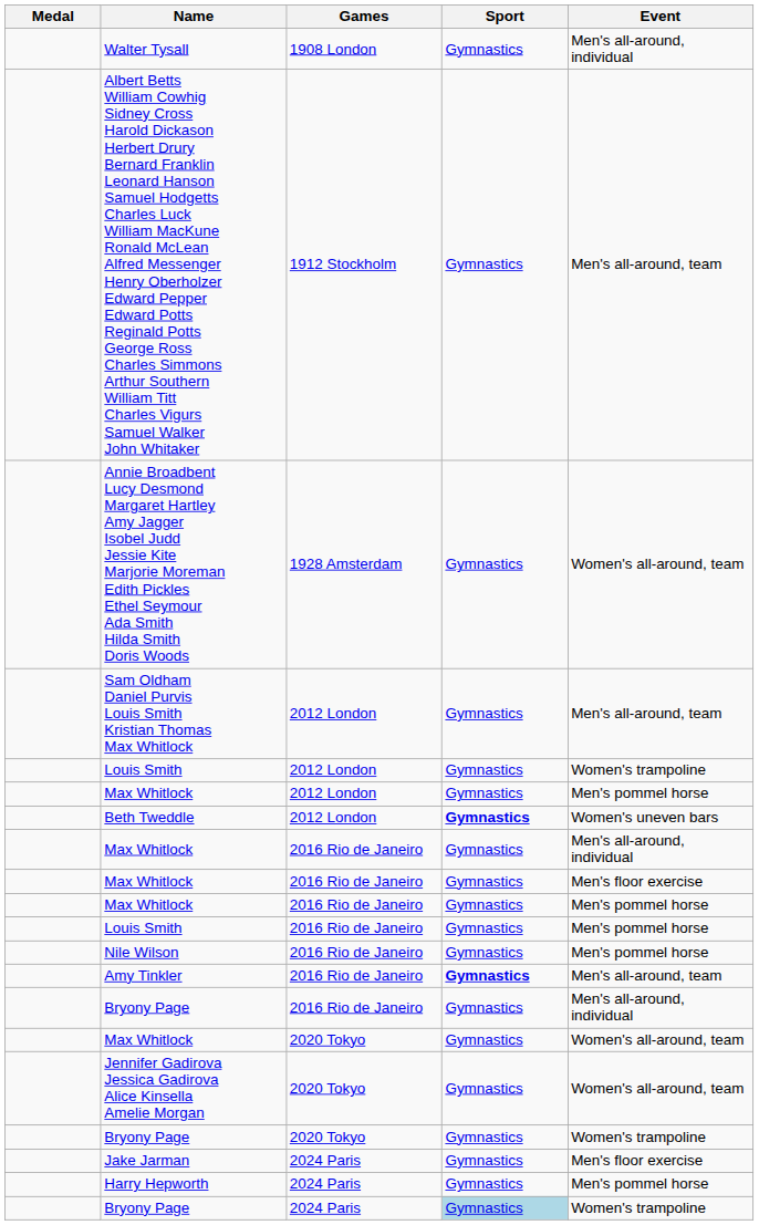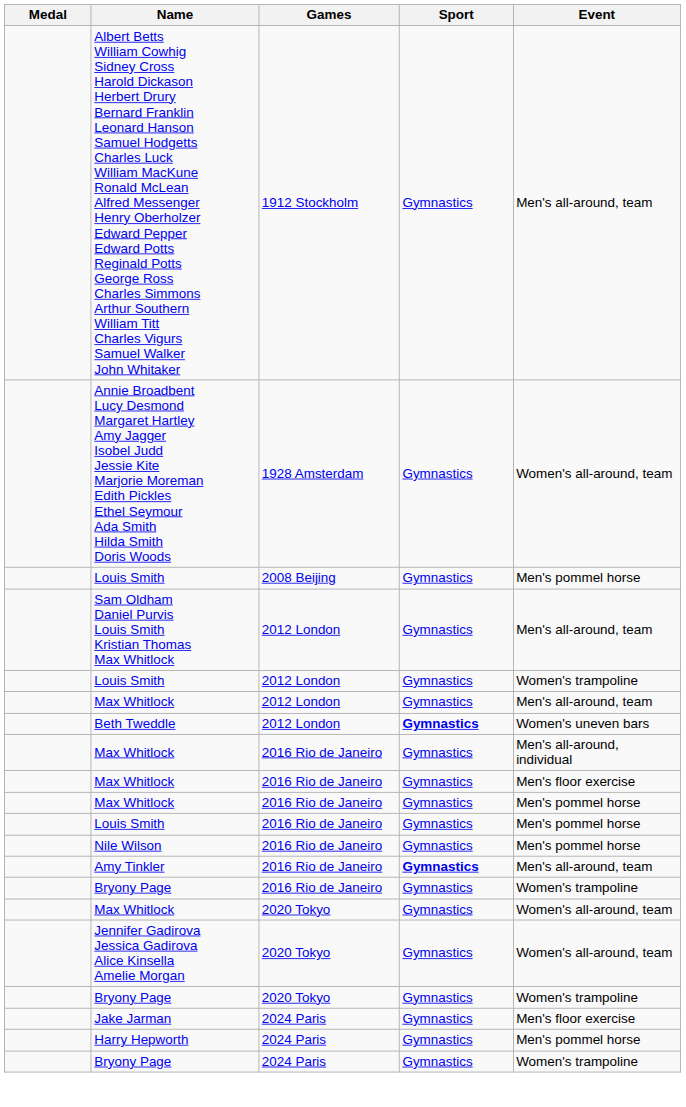 <table class="wikitable sortable collapsible collapsed">
 <tr>
 <th style="width:6em">Medal</th>
 <th style="width:12em">Name</th>
 <th style="width:10em">Games</th>
 <th style="width:8em">Sport</th>
 <th style="width:12em">Event</th>
-</tr>
-<tr>
-<td></td>
-<td><a href='#'>Walter Tysall</a></td>
-<td> <a href='#'>1908 London</a></td>
-<td> <a href='#'>Gymnastics</a></td>
-<td>Men's all-around, individual</td>
 </tr>
 <tr>
 <td></td>
 <td><a href='#'>Albert Betts</a><br><a href='#'>William Cowhig</a><br><a href='#'>Sidney Cross</a><br><a href='#'>Harold Dickason</a><br><a href='#'>Herbert Drury</a><br><a href='#'>Bernard Franklin</a><br><a href='#'>Leonard Hanson</a><br><a href='#'>Samuel Hodgetts</a><br><a href='#'>Charles Luck</a><br><a href='#'>William MacKune</a><br><a href='#'>Ronald McLean</a><br><a href='#'>Alfred Messenger</a><br><a href='#'>Henry Oberholzer</a><br><a href='#'>Edward Pepper</a><br><a href='#'>Edward Potts</a><br><a href='#'>Reginald Potts</a><br><a href='#'>George Ross</a><br><a href='#'>Charles Simmons</a><br><a href='#'>Arthur Southern</a><br><a href='#'>William Titt</a><br><a href='#'>Charles Vigurs</a><br><a href='#'>Samuel Walker</a><br><a href='#'>John Whitaker</a></td>
 <td> <a href='#'>1912 Stockholm</a></td>
 <td> <a href='#'>Gymnastics</a></td>
 <td>Men's all-around, team</td>
 </tr>
 <tr>
 <td></td>
 <td><a href='#'>Annie Broadbent</a><br><a href='#'>Lucy Desmond</a><br><a href='#'>Margaret Hartley</a><br><a href='#'>Amy Jagger</a><br><a href='#'>Isobel Judd</a><br><a href='#'>Jessie Kite</a><br><a href='#'>Marjorie Moreman</a><br><a href='#'>Edith Pickles</a><br><a href='#'>Ethel Seymour</a><br><a href='#'>Ada Smith</a><br><a href='#'>Hilda Smith</a><br><a href='#'>Doris Woods</a></td>
 <td> <a href='#'>1928 Amsterdam</a></td>
 <td> <a href='#'>Gymnastics</a></td>
 <td>Women's all-around, team</td>
+</tr>
+<tr>
+<td></td>
+<td><a href='#'>Louis Smith</a></td>
+<td> <a href='#'>2008 Beijing</a></td>
+<td> <a href='#'>Gymnastics</a></td>
+<td>Men's pommel horse</td>
 </tr>
 <tr>
 <td></td>
 <td><a href='#'>Sam Oldham</a><br><a href='#'>Daniel Purvis</a><br><a href='#'>Louis Smith</a><br><a href='#'>Kristian Thomas</a><br><a href='#'>Max Whitlock</a></td>
 <td> <a href='#'>2012 London</a></td>
 <td> <a href='#'>Gymnastics</a></td>
 <td>Men's all-around, team</td>
 </tr>
 <tr>
 <td></td>
 <td><a href='#'>Louis Smith</a></td>
 <td> <a href='#'>2012 London</a></td>
 <td> <a href='#'>Gymnastics</a></td>
 <td>Women's trampoline</td>
 </tr>
 <tr>
 <td></td>
 <td><a href='#'>Max Whitlock</a></td>
 <td> <a href='#'>2012 London</a></td>
 <td> <a href='#'>Gymnastics</a></td>
-<td>Men's pommel horse</td>
+<td>Men's all-around, team</td>
 </tr>
 <tr>
 <td></td>
 <td><a href='#'>Beth Tweddle</a></td>
 <td> <a href='#'>2012 London</a></td>
 <td><strong> <a href='#'>Gymnastics</a></strong></td>
 <td>Women's uneven bars</td>
 </tr>
 <tr>
 <td></td>
 <td><a href='#'>Max Whitlock</a></td>
 <td> <a href='#'>2016 Rio de Janeiro</a></td>
 <td> <a href='#'>Gymnastics</a></td>
 <td>Men's all-around, individual</td>
 </tr>
 <tr>
 <td></td>
 <td><a href='#'>Max Whitlock</a></td>
 <td> <a href='#'>2016 Rio de Janeiro</a></td>
 <td> <a href='#'>Gymnastics</a></td>
 <td>Men's floor exercise</td>
 </tr>
 <tr>
 <td></td>
 <td><a href='#'>Max Whitlock</a></td>
 <td> <a href='#'>2016 Rio de Janeiro</a></td>
 <td> <a href='#'>Gymnastics</a></td>
 <td>Men's pommel horse</td>
 </tr>
 <tr>
 <td></td>
 <td><a href='#'>Louis Smith</a></td>
 <td> <a href='#'>2016 Rio de Janeiro</a></td>
 <td> <a href='#'>Gymnastics</a></td>
 <td>Men's pommel horse</td>
 </tr>
 <tr>
 <td></td>
 <td><a href='#'>Nile Wilson</a></td>
 <td> <a href='#'>2016 Rio de Janeiro</a></td>
 <td> <a href='#'>Gymnastics</a></td>
 <td>Men's pommel horse</td>
 </tr>
 <tr>
 <td></td>
 <td><a href='#'>Amy Tinkler</a></td>
 <td> <a href='#'>2016 Rio de Janeiro</a></td>
 <td><strong> <a href='#'>Gymnastics</a></strong></td>
 <td>Men's all-around, team</td>
 </tr>
 <tr>
 <td></td>
 <td><a href='#'>Bryony Page</a></td>
 <td> <a href='#'>2016 Rio de Janeiro</a></td>
 <td> <a href='#'>Gymnastics</a></td>
-<td>Men's all-around, individual</td>
+<td>Women's trampoline</td>
 </tr>
 <tr>
 <td></td>
 <td><a href='#'>Max Whitlock</a></td>
 <td> <a href='#'>2020 Tokyo</a></td>
 <td> <a href='#'>Gymnastics</a></td>
 <td>Women's all-around, team</td>
 </tr>
 <tr>
 <td></td>
 <td><a href='#'>Jennifer Gadirova</a><br><a href='#'>Jessica Gadirova</a><br><a href='#'>Alice Kinsella</a><br><a href='#'>Amelie Morgan</a></td>
 <td> <a href='#'>2020 Tokyo</a></td>
 <td> <a href='#'>Gymnastics</a></td>
 <td>Women's all-around, team</td>
 </tr>
 <tr>
 <td></td>
 <td><a href='#'>Bryony Page</a></td>
 <td> <a href='#'>2020 Tokyo</a></td>
 <td> <a href='#'>Gymnastics</a></td>
 <td>Women's trampoline</td>
 </tr>
 <tr>
 <td></td>
 <td><a href='#'>Jake Jarman</a></td>
 <td> <a href='#'>2024 Paris</a></td>
 <td> <a href='#'>Gymnastics</a></td>
 <td>Men's floor exercise</td>
 </tr>
 <tr>
 <td></td>
 <td><a href='#'>Harry Hepworth</a></td>
 <td> <a href='#'>2024 Paris</a></td>
 <td> <a href='#'>Gymnastics</a></td>
 <td>Men's pommel horse</td>
 </tr>
 <tr>
 <td></td>
 <td><a href='#'>Bryony Page</a></td>
 <td> <a href='#'>2024 Paris</a></td>
-<td style="background: lightblue;"> <a href='#'>Gymnastics</a></td>
+<td> <a href='#'>Gymnastics</a></td>
 <td>Women's trampoline</td>
 </tr>
 </table>
